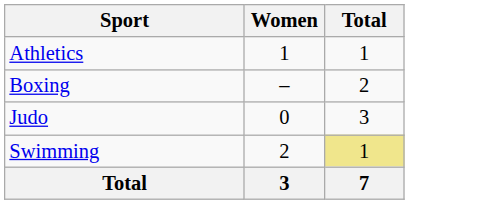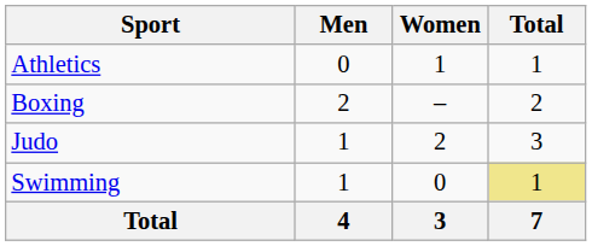 <table class="wikitable sortable" style="text-align:center;">
 <tr>
 <th width=180>Sport</th>
+<th width=55>Men</th>
 <th width=55>Women</th>
 <th width=55>Total</th>
 </tr>
 <tr>
 <td align=left><a href='#'>Athletics</a></td>
+<td>0</td>
 <td>1</td>
 <td>1</td>
 </tr>
 <tr>
 <td align=left><a href='#'>Boxing</a></td>
+<td>2</td>
 <td>–</td>
 <td>2</td>
 </tr>
 <tr>
 <td align=left><a href='#'>Judo</a></td>
-<td>0</td>
+<td>1</td>
+<td>2</td>
 <td>3</td>
 </tr>
 <tr>
 <td align=left><a href='#'>Swimming</a></td>
-<td>2</td>
+<td>1</td>
+<td>0</td>
 <td style="background: khaki;">1</td>
 </tr>
 <tr>
 <th>Total</th>
+<th>4</th>
 <th>3</th>
 <th>7</th>
 </tr>
 </table>
